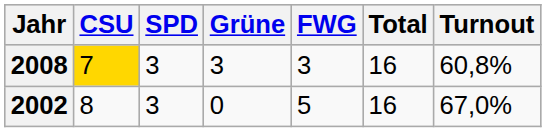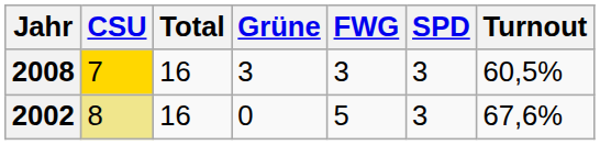 <table class="wikitable">
 <tr>
 <th>Jahr</th>
 <th><a href='#'>CSU</a></th>
-<th><a href='#'>SPD</a></th>
+<th>Total</th>
 <th><a href='#'>Grüne</a></th>
 <th><a href='#'>FWG</a></th>
-<th>Total</th>
+<th><a href='#'>SPD</a></th>
 <th>Turnout</th>
 </tr>
 <tr>
 <th>2008</th>
 <td style="background: gold;">7</td>
+<td>16</td>
 <td>3</td>
 <td>3</td>
 <td>3</td>
-<td>16</td>
-<td>60,8%</td>
+<td>60,5%</td>
 </tr>
 <tr>
 <th>2002</th>
-<td>8</td>
-<td>3</td>
+<td style="background: khaki;">8</td>
+<td>16</td>
 <td>0</td>
 <td>5</td>
-<td>16</td>
-<td>67,0%</td>
+<td>3</td>
+<td>67,6%</td>
 </tr>
 </table>
